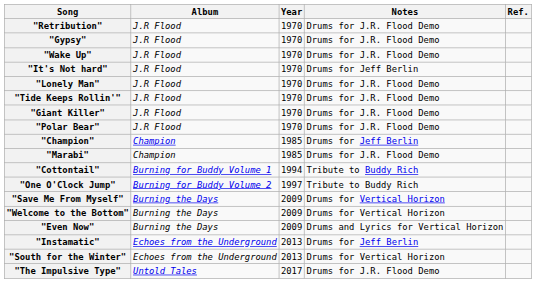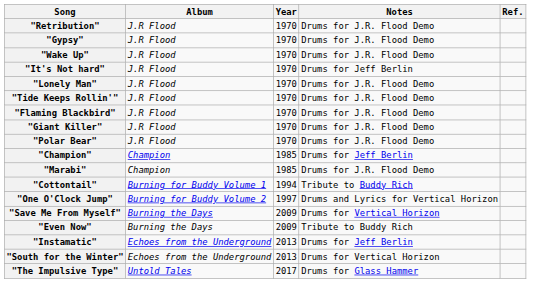 <table class="wikitable sortable plainrowheaders" style="text-align:left;">
 <tr>
 <th scope="col">Song</th>
 <th scope="col">Album</th>
 <th scope="col">Year</th>
 <th scope="col" class="unsortable">Notes</th>
 <th scope="col" class="unsortable">Ref.</th>
 </tr>
 <tr>
 <th scope="row">"Retribution"</th>
 <td><em>J.R Flood</em></td>
 <td>1970</td>
 <td>Drums for J.R. Flood Demo</td>
 <td></td>
 </tr>
 <tr>
 <th scope="row">"Gypsy"</th>
 <td><em>J.R Flood</em></td>
 <td>1970</td>
 <td>Drums for J.R. Flood Demo</td>
 <td></td>
 </tr>
 <tr>
 <th scope="row">"Wake Up"</th>
 <td><em>J.R Flood</em></td>
 <td>1970</td>
 <td>Drums for J.R. Flood Demo</td>
 <td></td>
 </tr>
 <tr>
 <th scope="row">"It's Not hard"</th>
 <td><em>J.R Flood</em></td>
 <td>1970</td>
 <td>Drums for Jeff Berlin</td>
 <td></td>
 </tr>
 <tr>
 <th scope="row">"Lonely Man"</th>
 <td><em>J.R Flood</em></td>
 <td>1970</td>
 <td>Drums for J.R. Flood Demo</td>
 <td></td>
 </tr>
 <tr>
 <th scope="row">"Tide Keeps Rollin'"</th>
 <td><em>J.R Flood</em></td>
 <td>1970</td>
 <td>Drums for J.R. Flood Demo</td>
 <td></td>
 </tr>
 <tr>
+<th scope="row">"Flaming Blackbird"</th>
+<td><em>J.R Flood</em></td>
+<td>1970</td>
+<td>Drums for J.R. Flood Demo</td>
+<td></td>
+</tr>
+<tr>
 <th scope="row">"Giant Killer"</th>
 <td><em>J.R Flood</em></td>
 <td>1970</td>
 <td>Drums for J.R. Flood Demo</td>
 <td></td>
 </tr>
 <tr>
 <th scope="row">"Polar Bear"</th>
 <td><em>J.R Flood</em></td>
 <td>1970</td>
 <td>Drums for J.R. Flood Demo</td>
 <td></td>
 </tr>
 <tr>
 <th scope="row">"Champion"</th>
 <td><em><a href='#'>Champion</a></em></td>
 <td>1985</td>
 <td>Drums for <a href='#'>Jeff Berlin</a></td>
 <td></td>
 </tr>
 <tr>
 <th scope="row">"Marabi"</th>
 <td><em>Champion</em></td>
 <td>1985</td>
 <td>Drums for J.R. Flood Demo</td>
 <td></td>
 </tr>
 <tr>
 <th scope="row">"Cottontail"</th>
 <td><em><a href='#'>Burning for Buddy Volume 1</a></em></td>
 <td>1994</td>
 <td>Tribute to <a href='#'>Buddy Rich</a></td>
 <td></td>
 </tr>
 <tr>
 <th scope="row">"One O'Clock Jump"</th>
 <td><em><a href='#'>Burning for Buddy Volume 2</a></em></td>
 <td>1997</td>
-<td>Tribute to Buddy Rich</td>
+<td>Drums and Lyrics for Vertical Horizon</td>
 <td></td>
 </tr>
 <tr>
 <th scope="row">"Save Me From Myself"</th>
 <td><em><a href='#'>Burning the Days</a></em></td>
 <td>2009</td>
 <td>Drums for <a href='#'>Vertical Horizon</a></td>
 <td></td>
 </tr>
 <tr>
-<th scope="row">"Welcome to the Bottom"</th>
-<td><em>Burning the Days</em></td>
-<td>2009</td>
-<td>Drums for Vertical Horizon</td>
-<td></td>
-</tr>
-<tr>
 <th scope="row">"Even Now"</th>
 <td><em>Burning the Days</em></td>
 <td>2009</td>
-<td>Drums and Lyrics for Vertical Horizon</td>
+<td>Tribute to Buddy Rich</td>
 <td></td>
 </tr>
 <tr>
 <th scope="row">"Instamatic"</th>
 <td><em><a href='#'>Echoes from the Underground</a></em></td>
 <td>2013</td>
 <td>Drums for <a href='#'>Jeff Berlin</a></td>
 <td></td>
 </tr>
 <tr>
 <th scope="row">"South for the Winter"</th>
 <td><em>Echoes from the Underground</em></td>
 <td>2013</td>
 <td>Drums for Vertical Horizon</td>
 <td></td>
 </tr>
 <tr>
 <th scope="row">"The Impulsive Type"</th>
 <td><em><a href='#'>Untold Tales</a></em></td>
 <td>2017</td>
-<td>Drums for J.R. Flood Demo</td>
+<td>Drums for <a href='#'>Glass Hammer</a></td>
 <td></td>
 </tr>
 </table>
